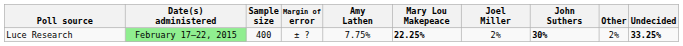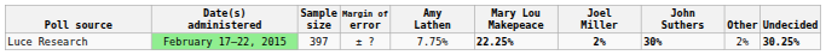 <table class="wikitable">
 <tr valign= bottom>
 <th style="width:180px;">Poll source</th>
 <th style="width:180px;">Date(s)<br>administered</th>
 <th class=small>Sample<br>size</th>
 <th><small>Margin of</small><br>error</th>
 <th style="width:100px;">Amy<br>Lathen</th>
 <th style="width:100px;">Mary Lou<br>Makepeace</th>
 <th style="width:100px;">Joel<br>Miller</th>
 <th style="width:100px;">John<br>Suthers</th>
 <th>Other</th>
 <th>Undecided</th>
 </tr>
 <tr>
 <td>Luce Research</td>
 <td align=center style="background: lightgreen;">February 17–22, 2015</td>
-<td align=center>400</td>
+<td align=center>397</td>
 <td align=center>± ?</td>
 <td align=center>7.75%</td>
 <td><strong>22.25%</strong></td>
-<td align=center>2%</td>
+<td align=center><strong>2%</strong></td>
 <td><strong>30%</strong></td>
 <td align=center>2%</td>
-<td><strong>33.25%</strong></td>
+<td><strong>30.25%</strong></td>
 </tr>
 </table>
